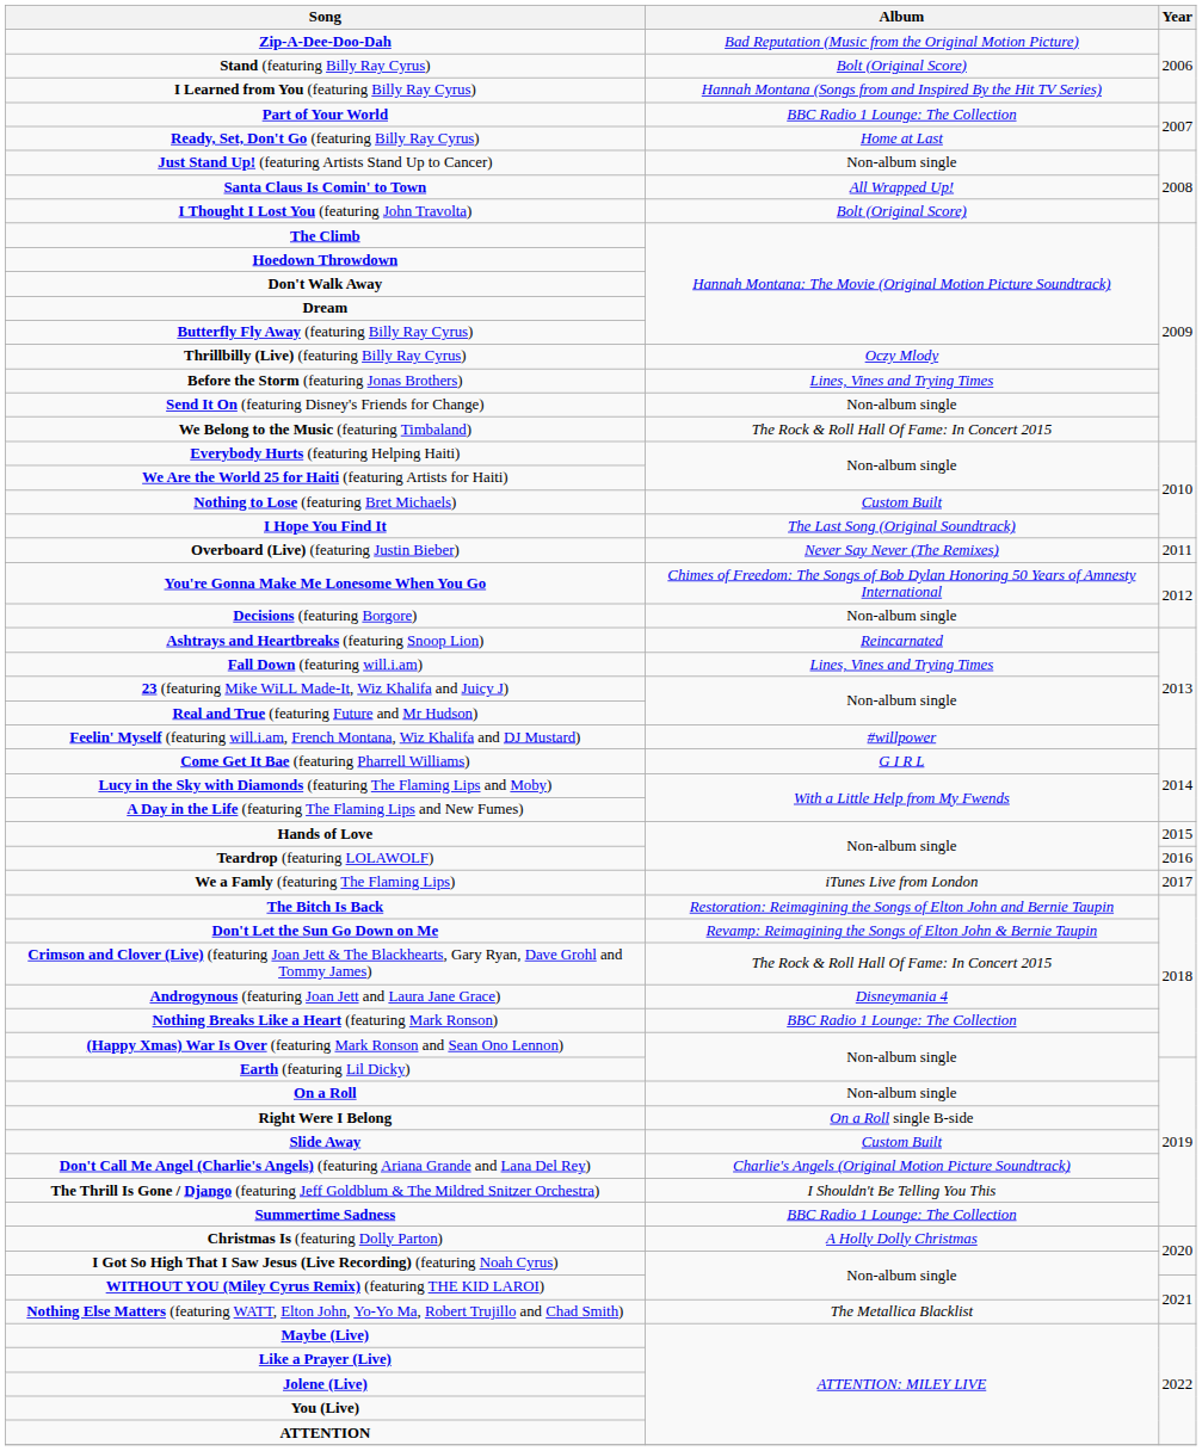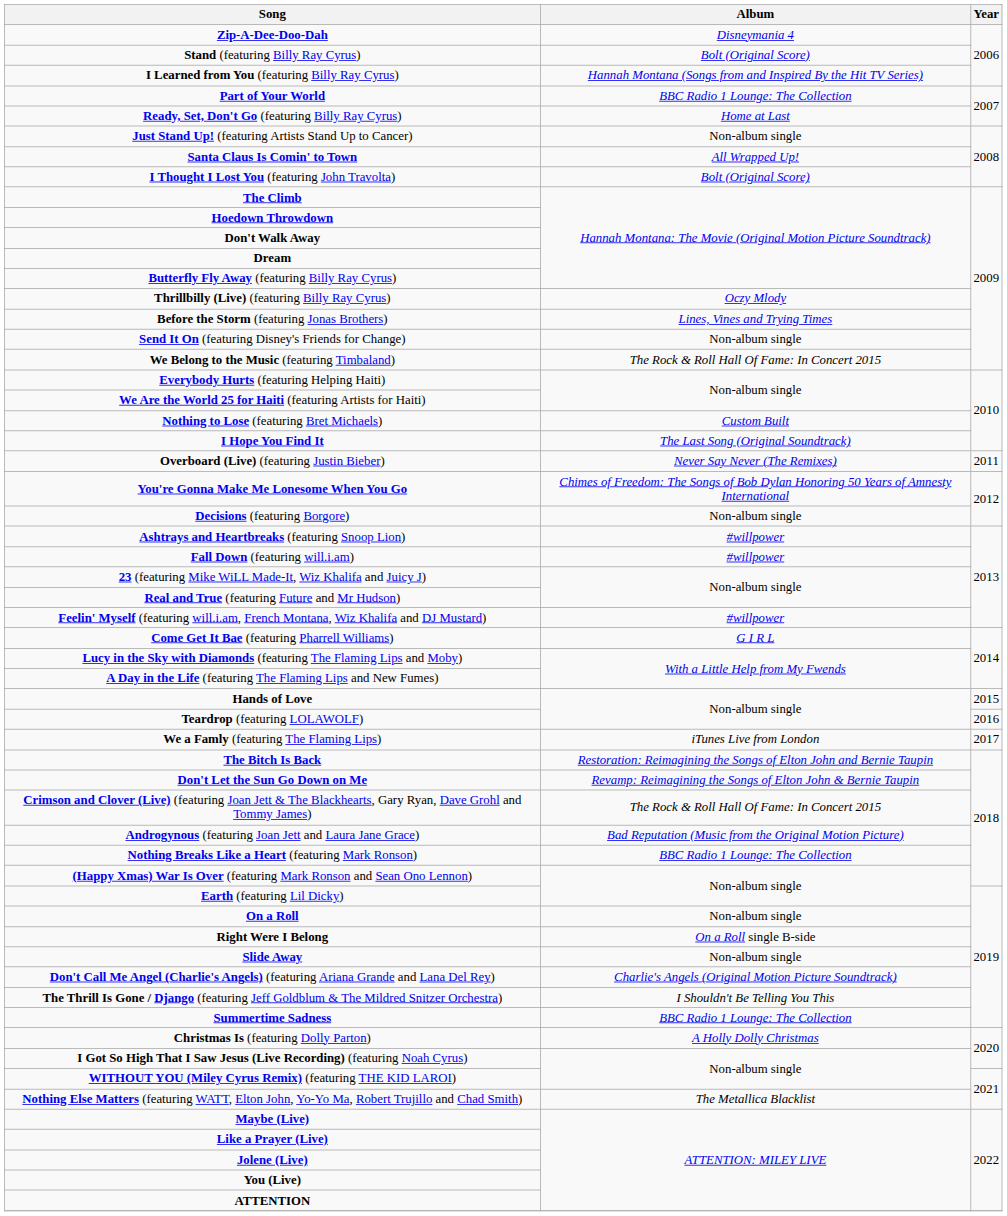 <table class="wikitable" style="clear:both; text-align:center">
 <tr>
 <th>Song</th>
 <th>Album</th>
 <th>Year</th>
 </tr>
 <tr>
 <td><strong><a href='#'>Zip-A-Dee-Doo-Dah</a></strong></td>
-<td><em><a href='#'>Bad Reputation (Music from the Original Motion Picture)</a></em></td>
+<td><em><a href='#'>Disneymania 4</a></em></td>
 <td rowspan=3>2006</td>
 </tr>
 <tr>
 <td><strong>Stand</strong> (featuring <a href='#'>Billy Ray Cyrus</a>)</td>
 <td><em><a href='#'>Bolt (Original Score)</a></em></td>
 </tr>
 <tr>
 <td><strong>I Learned from You</strong> (featuring <a href='#'>Billy Ray Cyrus</a>)</td>
 <td><em><a href='#'>Hannah Montana (Songs from and Inspired By the Hit TV Series)</a></em></td>
 </tr>
 <tr>
 <td><strong><a href='#'>Part of Your World</a></strong></td>
 <td><em><a href='#'>BBC Radio 1 Lounge: The Collection</a></em></td>
 <td rowspan=2>2007</td>
 </tr>
 <tr>
 <td><strong><a href='#'>Ready, Set, Don't Go</a></strong> (featuring <a href='#'>Billy Ray Cyrus</a>)</td>
 <td><em><a href='#'>Home at Last</a></em></td>
 </tr>
 <tr>
 <td><strong><a href='#'>Just Stand Up!</a></strong> (featuring Artists Stand Up to Cancer)</td>
 <td>Non-album single</td>
 <td rowspan=3>2008</td>
 </tr>
 <tr>
 <td><strong><a href='#'>Santa Claus Is Comin' to Town</a></strong></td>
 <td><em><a href='#'>All Wrapped Up!</a></em></td>
 </tr>
 <tr>
 <td><strong><a href='#'>I Thought I Lost You</a></strong> (featuring <a href='#'>John Travolta</a>)</td>
 <td><em><a href='#'>Bolt (Original Score)</a></em></td>
 </tr>
 <tr>
 <td><strong><a href='#'>The Climb</a></strong></td>
 <td rowspan= 5><em><a href='#'>Hannah Montana: The Movie (Original Motion Picture Soundtrack)</a></em></td>
 <td rowspan= 9>2009</td>
 </tr>
 <tr>
 <td><strong><a href='#'>Hoedown Throwdown</a></strong></td>
 </tr>
 <tr>
 <td><strong>Don't Walk Away</strong></td>
 </tr>
 <tr>
 <td><strong>Dream</strong></td>
 </tr>
 <tr>
 <td><strong><a href='#'>Butterfly Fly Away</a></strong> (featuring <a href='#'>Billy Ray Cyrus</a>)</td>
 </tr>
 <tr>
 <td><strong>Thrillbilly (Live)</strong> (featuring <a href='#'>Billy Ray Cyrus</a>)</td>
 <td><em><a href='#'>Oczy Mlody</a></em></td>
 </tr>
 <tr>
 <td><strong>Before the Storm</strong> (featuring <a href='#'>Jonas Brothers</a>)</td>
 <td><em><a href='#'>Lines, Vines and Trying Times</a></em></td>
 </tr>
 <tr>
 <td><strong><a href='#'>Send It On</a></strong> (featuring Disney's Friends for Change)</td>
 <td>Non-album single</td>
 </tr>
 <tr>
 <td><strong>We Belong to the Music</strong> (featuring <a href='#'>Timbaland</a>)</td>
 <td><em>The Rock & Roll Hall Of Fame: In Concert 2015</em></td>
 </tr>
 <tr>
 <td><strong><a href='#'>Everybody Hurts</a></strong> (featuring Helping Haiti)</td>
 <td rowspan=2>Non-album single</td>
 <td rowspan=4>2010</td>
 </tr>
 <tr>
 <td><strong><a href='#'>We Are the World 25 for Haiti</a></strong> (featuring Artists for Haiti)</td>
 </tr>
 <tr>
 <td><strong><a href='#'>Nothing to Lose</a></strong> (featuring <a href='#'>Bret Michaels</a>)</td>
 <td><em><a href='#'>Custom Built</a></em></td>
 </tr>
 <tr>
 <td><strong><a href='#'>I Hope You Find It</a></strong></td>
 <td><em><a href='#'>The Last Song (Original Soundtrack)</a></em></td>
 </tr>
 <tr>
 <td><strong>Overboard (Live)</strong> (featuring <a href='#'>Justin Bieber</a>)</td>
 <td><em><a href='#'>Never Say Never (The Remixes)</a></em></td>
 <td>2011</td>
 </tr>
 <tr>
 <td><strong><a href='#'>You're Gonna Make Me Lonesome When You Go</a></strong></td>
 <td><em><a href='#'>Chimes of Freedom: The Songs of Bob Dylan Honoring 50 Years of Amnesty International</a></em></td>
 <td rowspan=2>2012</td>
 </tr>
 <tr>
 <td><strong><a href='#'>Decisions</a></strong> (featuring <a href='#'>Borgore</a>)</td>
 <td>Non-album single</td>
 </tr>
 <tr>
 <td><strong><a href='#'>Ashtrays and Heartbreaks</a></strong> (featuring <a href='#'>Snoop Lion</a>)</td>
-<td><em><a href='#'>Reincarnated</a></em></td>
+<td><em><a href='#'>#willpower</a></em></td>
 <td rowspan=5>2013</td>
 </tr>
 <tr>
 <td><strong><a href='#'>Fall Down</a></strong> (featuring <a href='#'>will.i.am</a>)</td>
-<td><em><a href='#'>Lines, Vines and Trying Times</a></em></td>
+<td><em><a href='#'>#willpower</a></em></td>
 </tr>
 <tr>
 <td><strong><a href='#'>23</a></strong> (featuring <a href='#'>Mike WiLL Made-It</a>, <a href='#'>Wiz Khalifa</a> and <a href='#'>Juicy J</a>)</td>
 <td rowspan=2>Non-album single</td>
 </tr>
 <tr>
 <td><strong><a href='#'>Real and True</a></strong> (featuring <a href='#'>Future</a> and <a href='#'>Mr Hudson</a>)</td>
 </tr>
 <tr>
 <td><strong><a href='#'>Feelin' Myself</a></strong> (featuring <a href='#'>will.i.am</a>, <a href='#'>French Montana</a>, <a href='#'>Wiz Khalifa</a> and <a href='#'>DJ Mustard</a>)</td>
 <td><em><a href='#'>#willpower</a></em></td>
 </tr>
 <tr>
 <td><strong><a href='#'>Come Get It Bae</a></strong> (featuring <a href='#'>Pharrell Williams</a>)</td>
 <td><em><a href='#'>G I R L</a></em></td>
 <td rowspan=3>2014</td>
 </tr>
 <tr>
 <td><strong><a href='#'>Lucy in the Sky with Diamonds</a></strong> (featuring <a href='#'>The Flaming Lips</a> and <a href='#'>Moby</a>)</td>
 <td rowspan=2><em><a href='#'>With a Little Help from My Fwends</a></em></td>
 </tr>
 <tr>
 <td><strong><a href='#'>A Day in the Life</a></strong> (featuring <a href='#'>The Flaming Lips</a> and New Fumes)</td>
 </tr>
 <tr>
 <td><strong>Hands of Love</strong></td>
 <td rowspan=2>Non-album single</td>
 <td>2015</td>
 </tr>
 <tr>
 <td><strong>Teardrop</strong> (featuring <a href='#'>LOLAWOLF</a>)</td>
 <td>2016</td>
 </tr>
 <tr>
 <td><strong>We a Famly</strong> (featuring <a href='#'>The Flaming Lips</a>)</td>
 <td><em>iTunes Live from London</em></td>
 <td>2017</td>
 </tr>
 <tr>
 <td><strong><a href='#'>The Bitch Is Back</a></strong></td>
 <td><em><a href='#'>Restoration: Reimagining the Songs of Elton John and Bernie Taupin</a></em></td>
 <td rowspan=6>2018</td>
 </tr>
 <tr>
 <td><strong><a href='#'>Don't Let the Sun Go Down on Me</a></strong></td>
 <td><em><a href='#'>Revamp: Reimagining the Songs of Elton John & Bernie Taupin</a></em></td>
 </tr>
 <tr>
 <td><strong><a href='#'>Crimson and Clover (Live)</a></strong> (featuring <a href='#'>Joan Jett & The Blackhearts</a>, Gary Ryan, <a href='#'>Dave Grohl</a> and <a href='#'>Tommy James</a>)</td>
 <td><em>The Rock & Roll Hall Of Fame: In Concert 2015</em></td>
 </tr>
 <tr>
 <td><strong><a href='#'>Androgynous</a></strong> (featuring <a href='#'>Joan Jett</a> and <a href='#'>Laura Jane Grace</a>)</td>
-<td><em><a href='#'>Disneymania 4</a></em></td>
+<td><em><a href='#'>Bad Reputation (Music from the Original Motion Picture)</a></em></td>
 </tr>
 <tr>
 <td><strong><a href='#'>Nothing Breaks Like a Heart</a></strong> (featuring <a href='#'>Mark Ronson</a>)</td>
 <td><em><a href='#'>BBC Radio 1 Lounge: The Collection</a></em></td>
 </tr>
 <tr>
 <td><strong><a href='#'>(Happy Xmas) War Is Over</a></strong> (featuring <a href='#'>Mark Ronson</a> and <a href='#'>Sean Ono Lennon</a>)</td>
 <td rowspan=2>Non-album single</td>
 </tr>
 <tr>
 <td><strong><a href='#'>Earth</a></strong> (featuring <a href='#'>Lil Dicky</a>)</td>
 <td rowspan=7>2019</td>
 </tr>
 <tr>
 <td><strong><a href='#'>On a Roll</a></strong></td>
 <td>Non-album single</td>
 </tr>
 <tr>
 <td><strong>Right Were I Belong</strong></td>
 <td><em><a href='#'>On a Roll</a></em> single B-side</td>
 </tr>
 <tr>
 <td><strong><a href='#'>Slide Away</a></strong></td>
-<td><em><a href='#'>Custom Built</a></em></td>
+<td>Non-album single</td>
 </tr>
 <tr>
 <td><strong><a href='#'> Don't Call Me Angel (Charlie's Angels)</a></strong> (featuring <a href='#'>Ariana Grande</a> and <a href='#'>Lana Del Rey</a>)</td>
 <td><em><a href='#'>Charlie's Angels (Original Motion Picture Soundtrack)</a></em></td>
 </tr>
 <tr>
 <td><strong>The Thrill Is Gone / <a href='#'>Django</a></strong> (featuring <a href='#'>Jeff Goldblum & The Mildred Snitzer Orchestra</a>)</td>
 <td><em>I Shouldn't Be Telling You This</em></td>
 </tr>
 <tr>
 <td><strong><a href='#'>Summertime Sadness</a></strong></td>
 <td><em><a href='#'>BBC Radio 1 Lounge: The Collection</a></em></td>
 </tr>
 <tr>
 <td><strong>Christmas Is</strong> (featuring <a href='#'>Dolly Parton</a>)</td>
 <td><em><a href='#'>A Holly Dolly Christmas</a></em></td>
 <td rowspan=2>2020</td>
 </tr>
 <tr>
 <td><strong> I Got So High That I Saw Jesus (Live Recording)</strong> (featuring <a href='#'>Noah Cyrus</a>)</td>
 <td rowspan=2>Non-album single</td>
 </tr>
 <tr>
 <td><strong> <a href='#'>WITHOUT YOU (Miley Cyrus Remix)</a></strong> (featuring <a href='#'>THE KID LAROI</a>)</td>
 <td rowspan=2>2021</td>
 </tr>
 <tr>
 <td><strong><a href='#'>Nothing Else Matters</a></strong> (featuring <a href='#'>WATT</a>, <a href='#'>Elton John</a>, <a href='#'>Yo-Yo Ma</a>, <a href='#'>Robert Trujillo</a> and <a href='#'>Chad Smith</a>)</td>
 <td><em>The Metallica Blacklist</em></td>
 </tr>
 <tr>
 <td><strong><a href='#'>Maybe (Live)</a></strong></td>
 <td rowspan=5><em><a href='#'>ATTENTION: MILEY LIVE</a></em></td>
 <td rowspan=5>2022</td>
 </tr>
 <tr>
 <td><strong><a href='#'>Like a Prayer (Live)</a></strong></td>
 </tr>
 <tr>
 <td><strong><a href='#'>Jolene (Live)</a></strong></td>
 </tr>
 <tr>
 <td><strong>You (Live)</strong></td>
 </tr>
 <tr>
 <td><strong>ATTENTION</strong></td>
 </tr>
 <tr>
 </tr>
 </table>
